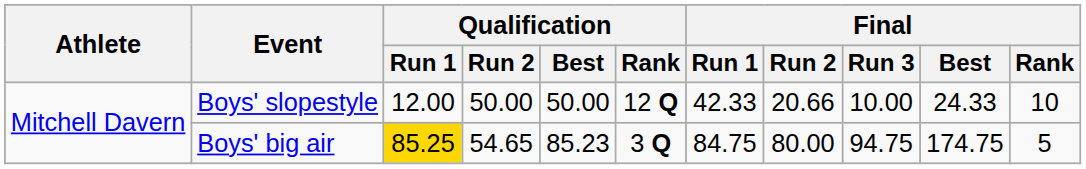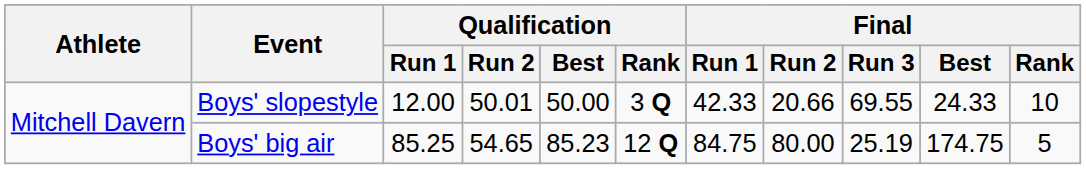 <table class="wikitable" style="font-size:90%">
 <tr>
 <th rowspan=2>Athlete</th>
 <th rowspan=2>Event</th>
 <th colspan=4>Qualification</th>
 <th colspan=5>Final</th>
 </tr>
 <tr style="font-size:95%">
 <th>Run 1</th>
 <th>Run 2</th>
 <th>Best</th>
 <th>Rank</th>
 <th>Run 1</th>
 <th>Run 2</th>
 <th>Run 3</th>
 <th>Best</th>
 <th>Rank</th>
 </tr>
 <tr align=center>
 <td align=left rowspan=2><a href='#'>Mitchell Davern</a></td>
 <td align=left><a href='#'>Boys' slopestyle</a></td>
 <td>12.00</td>
+<td>50.01</td>
 <td>50.00</td>
-<td>50.00</td>
-<td>12 <strong>Q</strong></td>
+<td>3 <strong>Q</strong></td>
 <td>42.33</td>
 <td>20.66</td>
-<td>10.00</td>
+<td>69.55</td>
 <td>24.33</td>
 <td>10</td>
 </tr>
 <tr align=center>
 <td align=left><a href='#'>Boys' big air</a></td>
-<td style="background: gold;">85.25</td>
+<td>85.25</td>
 <td>54.65</td>
 <td>85.23</td>
-<td>3 <strong>Q</strong></td>
+<td>12 <strong>Q</strong></td>
 <td>84.75</td>
 <td>80.00</td>
-<td>94.75</td>
+<td>25.19</td>
 <td>174.75</td>
 <td>5</td>
 </tr>
 </table>
